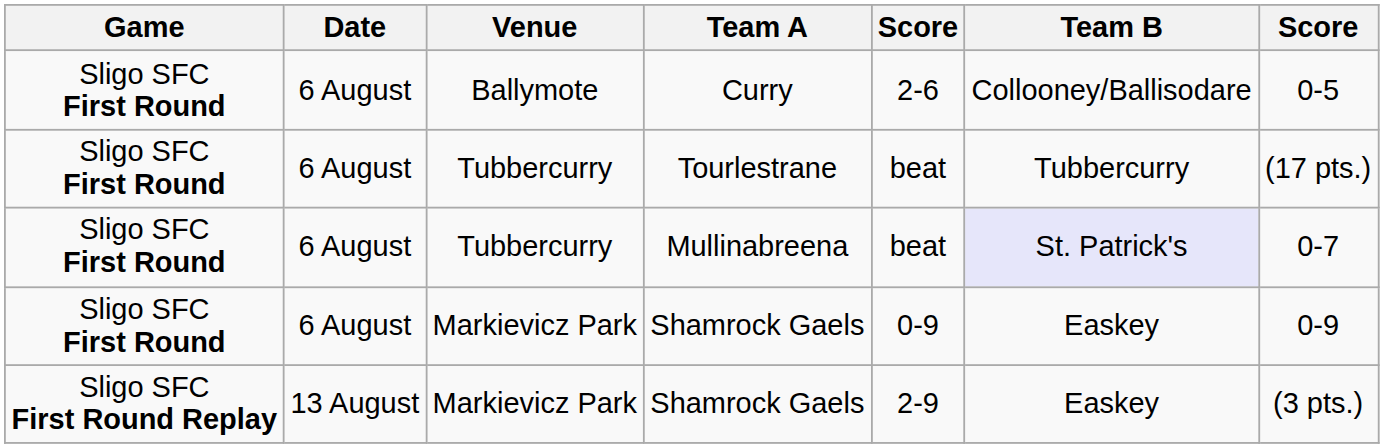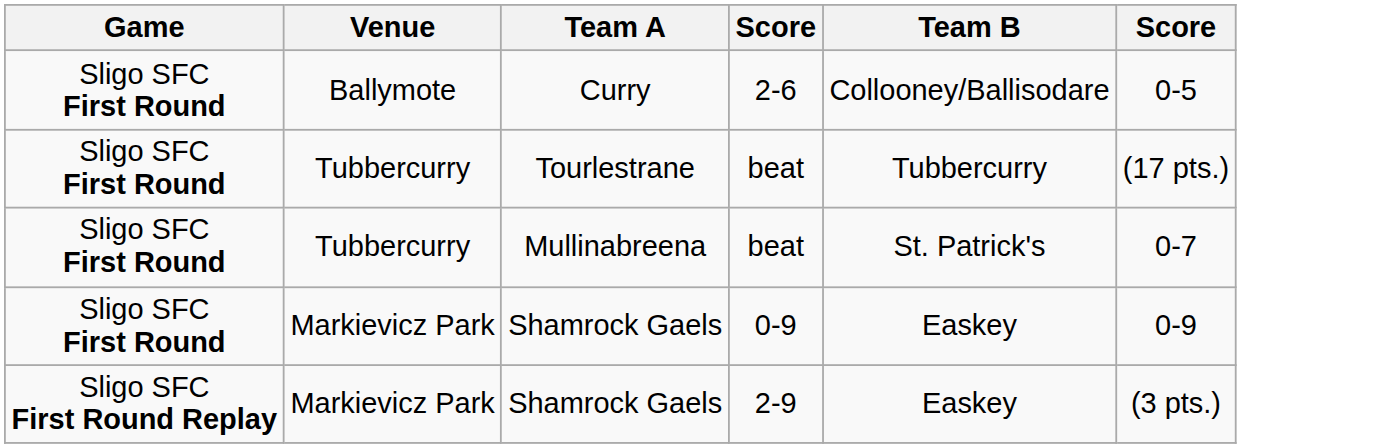 <table class="wikitable">
 <tr>
 <th>Game</th>
-<th>Date</th>
 <th>Venue</th>
 <th>Team A</th>
 <th>Score</th>
 <th>Team B</th>
 <th>Score</th>
 </tr>
 <tr align="center">
 <td>Sligo SFC<br><strong>First Round</strong></td>
-<td>6 August</td>
 <td>Ballymote</td>
 <td>Curry</td>
 <td>2-6</td>
 <td>Collooney/Ballisodare</td>
 <td>0-5</td>
 </tr>
 <tr align="center">
 <td>Sligo SFC<br><strong>First Round</strong></td>
-<td>6 August</td>
 <td>Tubbercurry</td>
 <td>Tourlestrane</td>
 <td>beat</td>
 <td>Tubbercurry</td>
 <td>(17 pts.)</td>
 </tr>
 <tr align="center">
 <td>Sligo SFC<br><strong>First Round</strong></td>
-<td>6 August</td>
 <td>Tubbercurry</td>
 <td>Mullinabreena</td>
 <td>beat</td>
-<td style="background: lavender;">St. Patrick's</td>
+<td>St. Patrick's</td>
 <td>0-7</td>
 </tr>
 <tr align="center">
 <td>Sligo SFC<br><strong>First Round</strong></td>
-<td>6 August</td>
 <td>Markievicz Park</td>
 <td>Shamrock Gaels</td>
 <td>0-9</td>
 <td>Easkey</td>
 <td>0-9</td>
 </tr>
 <tr align="center">
 <td>Sligo SFC<br><strong>First Round Replay</strong></td>
-<td>13 August</td>
 <td>Markievicz Park</td>
 <td>Shamrock Gaels</td>
 <td>2-9</td>
 <td>Easkey</td>
 <td>(3 pts.)</td>
 </tr>
 </table>
